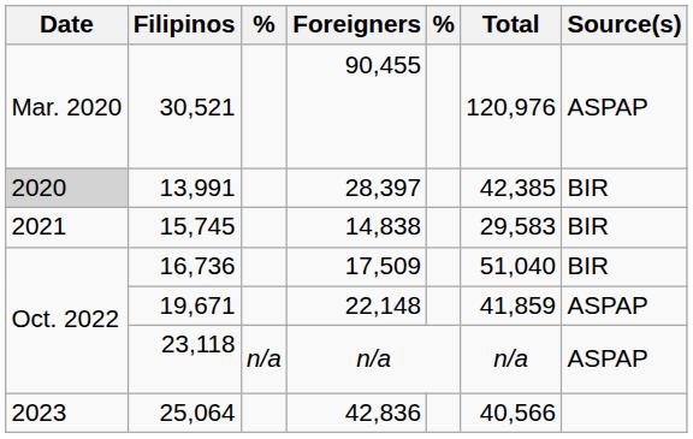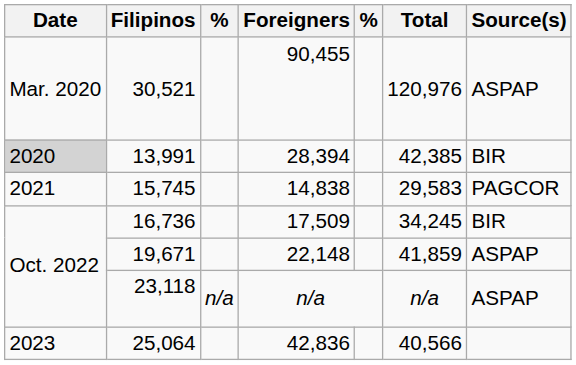 <table class="wikitable">
 <tr>
 <th>Date</th>
 <th>Filipinos</th>
 <th>%</th>
 <th>Foreigners</th>
 <th>%</th>
 <th>Total</th>
 <th>Source(s)</th>
 </tr>
 <tr>
 <td>Mar. 2020</td>
 <td style="text-align:right;">30,521</td>
 <td style="text-align:right;"></td>
 <td style="text-align:right;">90,455<br><br><br><br></td>
 <td style="text-align:right;"></td>
 <td style="text-align:right;">120,976</td>
 <td>ASPAP</td>
 </tr>
 <tr>
 <td style="background: lightgrey;">2020</td>
 <td style="text-align:right;">13,991</td>
 <td style="text-align:right;"></td>
-<td style="text-align:right;">28,397</td>
+<td style="text-align:right;">28,394</td>
 <td style="text-align:right;"></td>
 <td style="text-align:right;">42,385</td>
 <td>BIR</td>
 </tr>
 <tr>
 <td>2021</td>
 <td style="text-align:right;">15,745</td>
 <td style="text-align:right;"></td>
 <td style="text-align:right;">14,838</td>
 <td style="text-align:right;"></td>
 <td style="text-align:right;">29,583</td>
-<td>BIR</td>
+<td>PAGCOR</td>
 </tr>
 <tr>
 <td rowspan="3">Oct. 2022</td>
 <td style="text-align:right;">16,736</td>
 <td style="text-align:right;"></td>
 <td style="text-align:right;">17,509</td>
 <td style="text-align:right;"></td>
-<td style="text-align:right;">51,040</td>
+<td style="text-align:right;">34,245</td>
 <td>BIR</td>
 </tr>
 <tr>
 <td style="text-align:right;">19,671</td>
 <td style="text-align:right;"></td>
 <td style="text-align:right;">22,148<br></td>
 <td style="text-align:right;"></td>
 <td style="text-align:right;">41,859</td>
 <td>ASPAP</td>
 </tr>
 <tr>
 <td style="text-align:right;">23,118<br><br></td>
 <td style="text-align:center;"><em>n/a</em></td>
 <td colspan=2 style="text-align:center;"><em>n/a</em></td>
 <td style="text-align:center;"><em>n/a</em></td>
 <td>ASPAP</td>
 </tr>
 <tr>
 <td>2023</td>
 <td style="text-align:right;">25,064</td>
 <td style="text-align:right;"></td>
 <td style="text-align:right;">42,836</td>
 <td style="text-align:right;"></td>
 <td style="text-align:right;">40,566</td>
 <td></td>
 </tr>
 </table>
